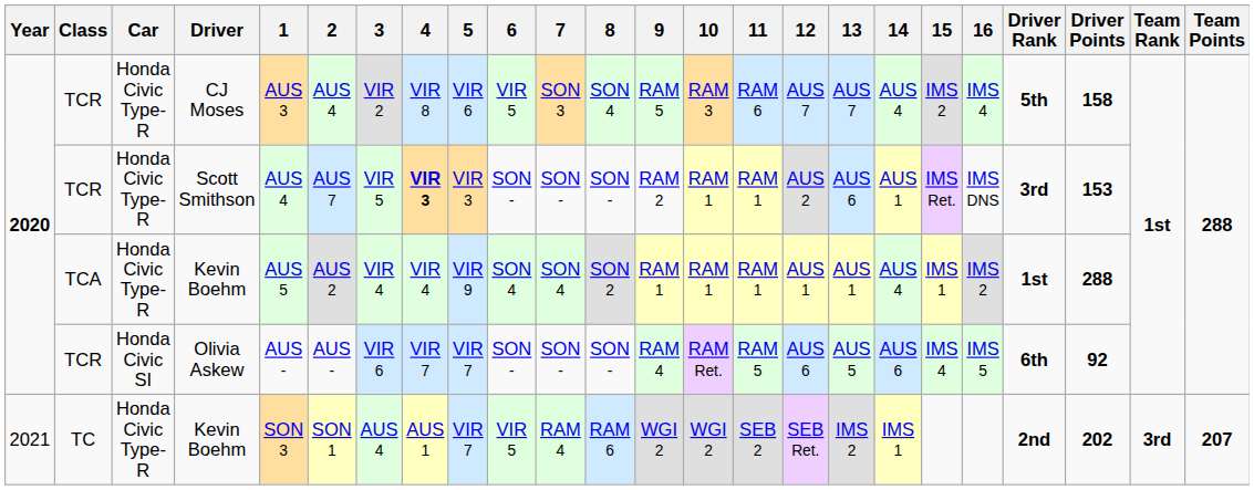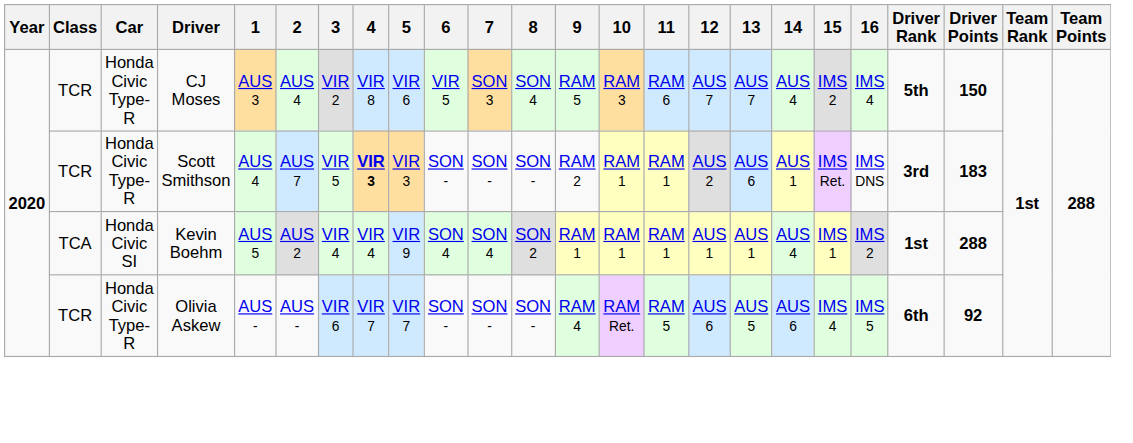 <table class="wikitable" style="text-align:center; font-size:90%">
 <tr>
 <th>Year</th>
 <th>Class</th>
 <th>Car</th>
 <th>Driver</th>
 <th>1</th>
 <th>2</th>
 <th>3</th>
 <th>4</th>
 <th>5</th>
 <th>6</th>
 <th>7</th>
 <th>8</th>
 <th>9</th>
 <th>10</th>
 <th>11</th>
 <th>12</th>
 <th>13</th>
 <th>14</th>
 <th>15</th>
 <th>16</th>
 <th>Driver Rank</th>
 <th>Driver Points</th>
 <th>Team Rank</th>
 <th>Team Points</th>
 </tr>
 <tr>
 <td rowspan=4><strong>2020</strong></td>
 <td>TCR</td>
 <td>Honda Civic Type-R</td>
 <td>CJ Moses</td>
 <td style="background:#FFDF9F;"><a href='#'>AUS</a> <br><small>3</small></td>
 <td style="background:#dfffdf;"><a href='#'>AUS</a> <br><small>4</small></td>
 <td style="background:#DFDFDF;"><a href='#'>VIR</a> <br><small>2</small></td>
 <td style="background:#cfeaff;"><a href='#'>VIR</a> <br><small>8</small></td>
 <td style="background:#cfeaff;"><a href='#'>VIR</a> <br><small>6</small></td>
 <td style="background:#dfffdf;"><a href='#'>VIR</a> <br><small>5</small></td>
 <td style="background:#FFDF9F;"><a href='#'>SON</a> <br><small>3</small></td>
 <td style="background:#dfffdf;"><a href='#'>SON</a> <br><small>4</small></td>
 <td style="background:#dfffdf;"><a href='#'>RAM</a> <br><small>5</small></td>
 <td style="background:#FFDF9F;"><a href='#'>RAM</a> <br><small>3</small></td>
 <td style="background:#cfeaff;"><a href='#'>RAM</a> <br><small>6</small></td>
 <td style="background:#cfeaff;"><a href='#'>AUS</a> <br><small>7</small></td>
 <td style="background:#cfeaff;"><a href='#'>AUS</a> <br><small>7</small></td>
 <td style="background:#dfffdf;"><a href='#'>AUS</a> <br><small>4</small></td>
 <td style="background:#DFDFDF;"><a href='#'>IMS</a> <br><small>2</small></td>
 <td style="background:#dfffdf;"><a href='#'>IMS</a> <br><small>4</small></td>
 <td><strong>5th</strong></td>
-<td><strong>158</strong></td>
+<td><strong>150</strong></td>
 <td rowspan=4><strong>1st</strong></td>
 <td rowspan=4><strong>288</strong></td>
 </tr>
 <tr>
 <td>TCR</td>
 <td>Honda Civic Type-R</td>
 <td>Scott Smithson</td>
 <td style="background:#dfffdf;"><a href='#'>AUS</a> <br><small>4</small></td>
 <td style="background:#cfeaff;"><a href='#'>AUS</a> <br><small>7</small></td>
 <td style="background:#dfffdf;"><a href='#'>VIR</a> <br><small>5</small></td>
 <td style="background:#FFDF9F;"><strong><a href='#'>VIR</a> <br><small>3</small></strong></td>
 <td style="background:#FFDF9F;"><a href='#'>VIR</a> <br><small>3</small></td>
 <td style="background:#;"><a href='#'>SON</a> <br><small>-</small></td>
 <td style="background:#;"><a href='#'>SON</a> <br><small>-</small></td>
 <td style="background:#;"><a href='#'>SON</a> <br><small>-</small></td>
 <td style="background:#;"><a href='#'>RAM</a> <br><small>2</small></td>
 <td style="background:#FFFFBF;"><a href='#'>RAM</a> <br><small>1</small></td>
 <td style="background:#FFFFBF;"><a href='#'>RAM</a> <br><small>1</small></td>
 <td style="background:#DFDFDF;"><a href='#'>AUS</a> <br><small>2</small></td>
 <td style="background:#cfeaff;"><a href='#'>AUS</a> <br><small>6</small></td>
 <td style="background:#FFFFBF;"><a href='#'>AUS</a> <br><small>1</small></td>
 <td style="background:#EFCFFF;"><a href='#'>IMS</a> <br><small>Ret.</small></td>
 <td style="background:#;"><a href='#'>IMS</a> <br><small>DNS</small></td>
 <td><strong>3rd</strong></td>
-<td><strong>153</strong></td>
+<td><strong>183</strong></td>
 </tr>
 <tr>
 <td>TCA</td>
-<td>Honda Civic Type-R</td>
+<td>Honda Civic SI</td>
 <td>Kevin Boehm</td>
 <td style="background:#dfffdf;"><a href='#'>AUS</a> <br><small>5</small></td>
 <td style="background:#DFDFDF;"><a href='#'>AUS</a> <br><small>2</small></td>
 <td style="background:#dfffdf;"><a href='#'>VIR</a> <br><small>4</small></td>
 <td style="background:#dfffdf;"><a href='#'>VIR</a> <br><small>4</small></td>
 <td style="background:#cfeaff;"><a href='#'>VIR</a> <br><small>9</small></td>
 <td style="background:#dfffdf;"><a href='#'>SON</a> <br><small>4</small></td>
 <td style="background:#dfffdf;"><a href='#'>SON</a> <br><small>4</small></td>
 <td style="background:#DFDFDF;"><a href='#'>SON</a> <br><small>2</small></td>
 <td style="background:#FFFFBF;"><a href='#'>RAM</a> <br><small>1</small></td>
 <td style="background:#FFFFBF;"><a href='#'>RAM</a> <br><small>1</small></td>
 <td style="background:#FFFFBF;"><a href='#'>RAM</a> <br><small>1</small></td>
 <td style="background:#FFFFBF;"><a href='#'>AUS</a> <br><small>1</small></td>
 <td style="background:#FFFFBF;"><a href='#'>AUS</a> <br><small>1</small></td>
 <td style="background:#dfffdf;"><a href='#'>AUS</a> <br><small>4</small></td>
 <td style="background:#FFFFBF;"><a href='#'>IMS</a> <br><small>1</small></td>
 <td style="background:#DFDFDF;"><a href='#'>IMS</a> <br><small>2</small></td>
 <td><strong>1st</strong></td>
 <td><strong>288</strong></td>
 </tr>
 <tr>
 <td>TCR</td>
-<td>Honda Civic SI</td>
+<td>Honda Civic Type-R</td>
 <td>Olivia Askew</td>
 <td style="background:#;"><a href='#'>AUS</a> <br><small>-</small></td>
 <td style="background:#;"><a href='#'>AUS</a> <br><small>-</small></td>
 <td style="background:#cfeaff;"><a href='#'>VIR</a> <br><small>6</small></td>
 <td style="background:#cfeaff;"><a href='#'>VIR</a> <br><small>7</small></td>
 <td style="background:#cfeaff;"><a href='#'>VIR</a> <br><small>7</small></td>
 <td style="background:#;"><a href='#'>SON</a> <br><small>-</small></td>
 <td style="background:#;"><a href='#'>SON</a> <br><small>-</small></td>
 <td style="background:#;"><a href='#'>SON</a> <br><small>-</small></td>
 <td style="background:#dfffdf;"><a href='#'>RAM</a> <br><small>4</small></td>
 <td style="background:#EFCFFF;"><a href='#'>RAM</a> <br><small>Ret.</small></td>
 <td style="background:#dfffdf;"><a href='#'>RAM</a> <br><small>5</small></td>
 <td style="background:#cfeaff;"><a href='#'>AUS</a> <br><small>6</small></td>
 <td style="background:#dfffdf;"><a href='#'>AUS</a> <br><small>5</small></td>
 <td style="background:#cfeaff;"><a href='#'>AUS</a> <br><small>6</small></td>
 <td style="background:#dfffdf;"><a href='#'>IMS</a> <br><small>4</small></td>
 <td style="background:#dfffdf;"><a href='#'>IMS</a> <br><small>5</small></td>
 <td><strong>6th</strong></td>
 <td><strong>92</strong></td>
 </tr>
-<tr>
-<td>2021</td>
-<td>TC</td>
-<td>Honda Civic Type-R</td>
-<td>Kevin Boehm</td>
-<td style="background:#FFDF9F;"><a href='#'>SON</a> <br><small>3</small></td>
-<td style="background:#FFFFBF;"><a href='#'>SON</a> <br><small>1</small></td>
-<td style="background:#dfffdf;"><a href='#'>AUS</a> <br><small>4</small></td>
-<td style="background:#FFFFBF;"><a href='#'>AUS</a> <br><small>1</small></td>
-<td style="background:#cfeaff;"><a href='#'>VIR</a> <br><small>7</small></td>
-<td style="background:#dfffdf;"><a href='#'>VIR</a> <br><small>5</small></td>
-<td style="background:#dfffdf;"><a href='#'>RAM</a> <br><small>4</small></td>
-<td style="background:#cfeaff;"><a href='#'>RAM</a> <br><small>6</small></td>
-<td style="background:#DFDFDF;"><a href='#'>WGI</a> <br><small>2</small></td>
-<td style="background:#DFDFDF;"><a href='#'>WGI</a> <br><small>2</small></td>
-<td style="background:#DFDFDF;"><a href='#'>SEB</a> <br><small>2</small></td>
-<td style="background:#EFCFFF;"><a href='#'>SEB</a> <br><small>Ret.</small></td>
-<td style="background:#DFDFDF;"><a href='#'>IMS</a> <br><small>2</small></td>
-<td style="background:#FFFFBF;"><a href='#'>IMS</a> <br><small>1</small></td>
-<td></td>
-<td></td>
-<td><strong>2nd</strong></td>
-<td><strong>202</strong></td>
-<td><strong>3rd</strong></td>
-<td><strong>207</strong></td>
-</tr>
 </table>
